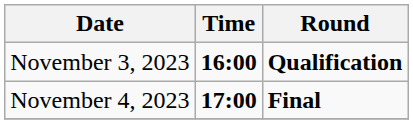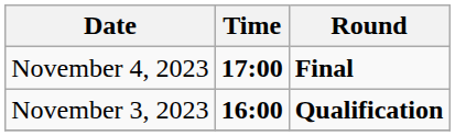 <table class="wikitable">
 <tr>
 <th>Date</th>
 <th>Time</th>
 <th>Round</th>
 </tr>
 <tr>
+<td>November 4, 2023</td>
+<td><strong>17:00</strong></td>
+<td><strong>Final</strong></td>
+</tr>
+<tr>
 <td>November 3, 2023</td>
 <td><strong>16:00</strong></td>
 <td><strong>Qualification</strong></td>
 </tr>
 <tr>
-<td>November 4, 2023</td>
-<td><strong>17:00</strong></td>
-<td><strong>Final</strong></td>
-</tr>
-<tr>
 </tr>
 </table>
